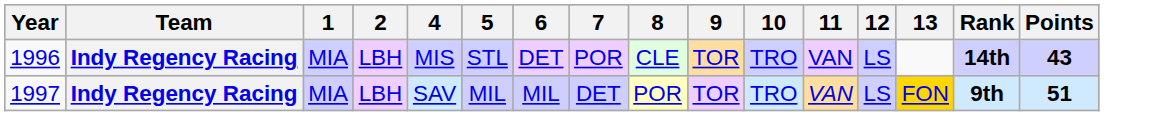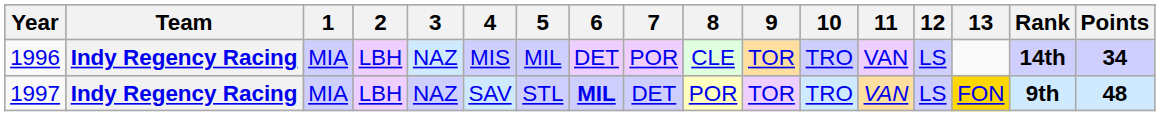 <table class="wikitable" style="text-align:center; font-size:85%">
 <tr>
 <th>Year</th>
 <th>Team</th>
 <th>1</th>
 <th>2</th>
+<th>3</th>
 <th>4</th>
 <th>5</th>
 <th>6</th>
 <th>7</th>
 <th>8</th>
 <th>9</th>
 <th>10</th>
 <th>11</th>
 <th>12</th>
 <th>13</th>
 <th>Rank</th>
 <th>Points</th>
 </tr>
 <tr>
 <td><a href='#'>1996</a></td>
 <th nowrap><a href='#'>Indy Regency Racing</a></th>
 <td style="background:#CFCFFF;"><a href='#'>MIA</a><br></td>
 <td style="background:#EFCFFF;"><a href='#'>LBH</a><br></td>
+<td style="background:#CFEAFF;"><a href='#'>NAZ</a><br></td>
 <td style="background:#CFCFFF;"><a href='#'>MIS</a><br></td>
-<td style="background:#CFCFFF;"><a href='#'>STL</a><br></td>
+<td style="background:#CFCFFF;"><a href='#'>MIL</a><br></td>
 <td style="background:#EFCFFF;"><a href='#'>DET</a><br></td>
 <td style="background:#EFCFFF;"><a href='#'>POR</a><br></td>
 <td style="background:#DFFFDF;"><a href='#'>CLE</a><br></td>
 <td style="background:#FFDF9F;"><a href='#'>TOR</a><br></td>
 <td style="background:#CFCFFF;"><a href='#'>TRO</a><br></td>
 <td style="background:#EFCFFF;"><a href='#'>VAN</a><br></td>
 <td style="background:#CFCFFF;"><a href='#'>LS</a><br></td>
 <td></td>
 <th style="background:#CFCFFF;">14th</th>
-<th style="background:#CFCFFF;">43</th>
+<th style="background:#CFCFFF;">34</th>
 </tr>
 <tr>
 <td><a href='#'>1997</a></td>
 <th nowrap><a href='#'>Indy Regency Racing</a></th>
 <td style="background:#CFCFFF;"><a href='#'>MIA</a><br></td>
 <td style="background:#EFCFFF;"><a href='#'>LBH</a><br></td>
+<td style="background:#CFCFFF;"><a href='#'>NAZ</a><br></td>
 <td style="background:#CFEAFF;"><a href='#'>SAV</a><br></td>
-<td style="background:#CFCFFF;"><a href='#'>MIL</a><br></td>
-<td style="background:#CFCFFF;"><a href='#'>MIL</a><br></td>
+<td style="background:#CFCFFF;"><a href='#'>STL</a><br></td>
+<td style="background:#CFCFFF;"><strong><a href='#'>MIL</a><br></strong></td>
 <td style="background:#CFCFFF;"><a href='#'>DET</a><br></td>
 <td style="background:#FFFFBF;"><a href='#'>POR</a><br></td>
 <td style="background:#EFCFFF;"><a href='#'>TOR</a><br></td>
 <td style="background:#CFEAFF;"><a href='#'>TRO</a><br></td>
 <td style="background:#FFDF9F;"><em><a href='#'>VAN</a></em><br></td>
 <td style="background:#CFCFFF;"><a href='#'>LS</a><br></td>
 <td style="background: gold;"><a href='#'>FON</a></td>
 <th style="background:#CFEAFF;">9th</th>
-<th style="background:#CFEAFF;">51</th>
+<th style="background:#CFEAFF;">48</th>
 </tr>
 </table>
